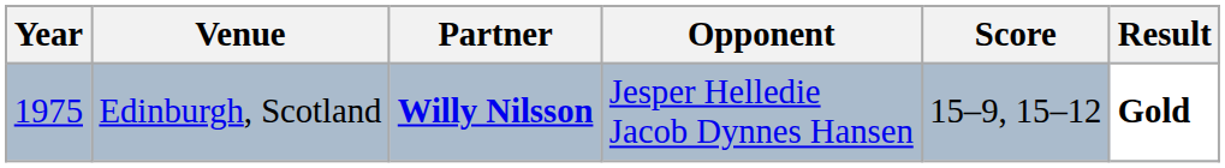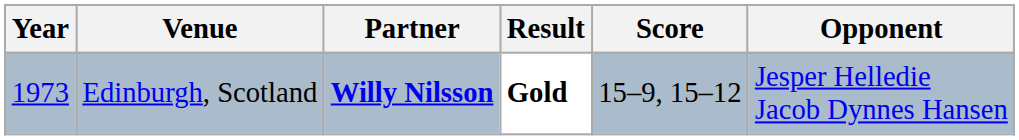 <table class="sortable wikitable" style="font-size: 90%;">
 <tr>
 <th>Year</th>
 <th>Venue</th>
 <th>Partner</th>
+<th>Result</th>
+<th>Score</th>
 <th>Opponent</th>
-<th>Score</th>
-<th>Result</th>
 </tr>
 <tr style="background:#AABBCC">
-<td align="center"><a href='#'>1975</a></td>
+<td align="center"><a href='#'>1973</a></td>
 <td align="left"><a href='#'>Edinburgh</a>, Scotland</td>
 <td align="left"><strong> <a href='#'>Willy Nilsson</a></strong></td>
+<td style="text-align:left; background: white"> <strong>Gold</strong></td>
+<td align="left">15–9, 15–12</td>
 <td align="left"> <a href='#'>Jesper Helledie</a><br> <a href='#'>Jacob Dynnes Hansen</a></td>
-<td align="left">15–9, 15–12</td>
-<td style="text-align:left; background: white"> <strong>Gold</strong></td>
 </tr>
 </table>
